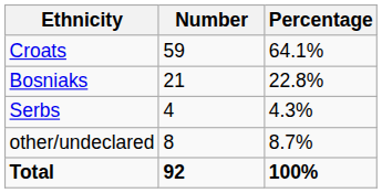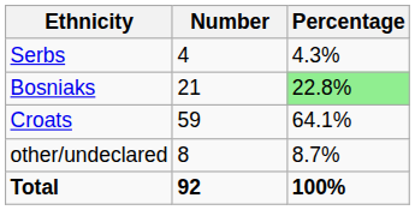 <table class="wikitable">
 <tr>
 <th width="100px">Ethnicity</th>
 <th width="80px">Number</th>
 <th width="80px">Percentage</th>
 </tr>
 <tr>
-<td><a href='#'>Croats</a></td>
-<td>59</td>
-<td>64.1%</td>
+<td><a href='#'>Serbs</a></td>
+<td>4</td>
+<td>4.3%</td>
 </tr>
 <tr>
 <td><a href='#'>Bosniaks</a></td>
 <td>21</td>
-<td>22.8%</td>
+<td style="background: lightgreen;">22.8%</td>
 </tr>
 <tr>
-<td><a href='#'>Serbs</a></td>
-<td>4</td>
-<td>4.3%</td>
+<td><a href='#'>Croats</a></td>
+<td>59</td>
+<td>64.1%</td>
 </tr>
 <tr>
 <td>other/undeclared</td>
 <td>8</td>
 <td>8.7%</td>
 </tr>
 <tr>
 <td><strong>Total</strong></td>
 <td><strong>92</strong></td>
 <td><strong>100%</strong></td>
 </tr>
 </table>
